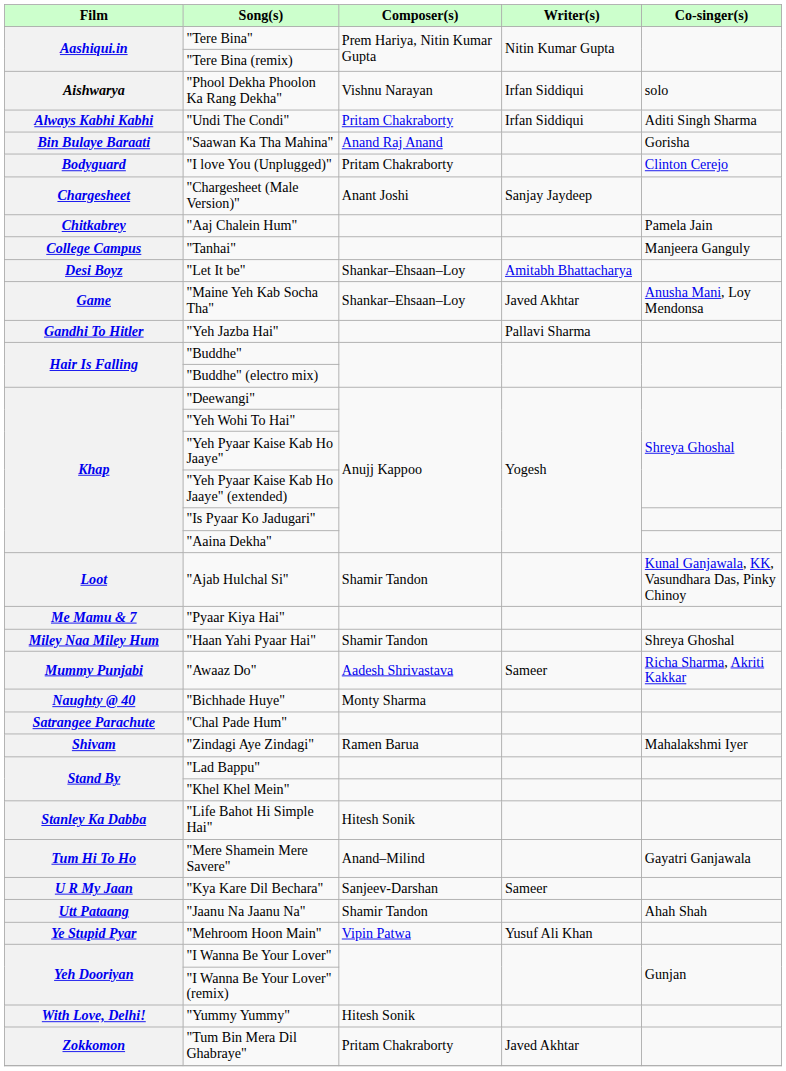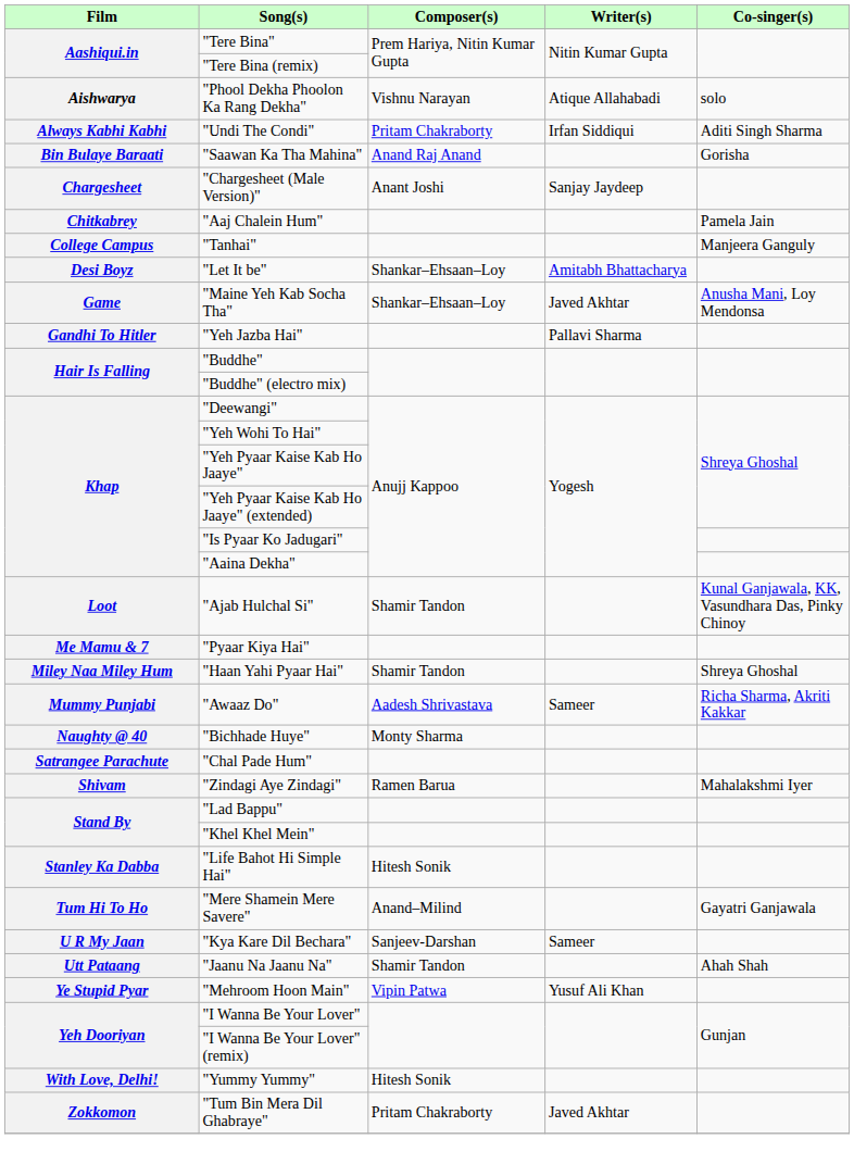 <table class="wikitable plainrowheaders" style="width:100%;" textcolor:#000;">
 <tr style="background:#cfc; text-align:center;">
 <td scope="col" style="width:23%;"><strong>Film</strong></td>
 <td scope="col" style="width:20%;"><strong>Song(s)</strong></td>
 <td scope="col" style="width:21%;"><strong>Composer(s)</strong></td>
 <td scope="col"><strong>Writer(s)</strong></td>
 <td scope="col" style="width:18%;"><strong>Co-singer(s)</strong></td>
 </tr>
 <tr>
 <th scope="row" rowspan="2"><em><a href='#'>Aashiqui.in</a></em></th>
 <td>"Tere Bina"</td>
 <td rowspan="2">Prem Hariya, Nitin Kumar Gupta</td>
 <td rowspan="2">Nitin Kumar Gupta</td>
 <td rowspan="2"></td>
 </tr>
 <tr>
 <td>"Tere Bina (remix)</td>
 </tr>
 <tr>
 <th><em>Aishwarya</em></th>
 <td>"Phool Dekha Phoolon Ka Rang Dekha"</td>
 <td>Vishnu Narayan</td>
-<td>Irfan Siddiqui</td>
+<td>Atique Allahabadi</td>
 <td>solo</td>
 </tr>
 <tr>
 <th scope="row"><em><a href='#'>Always Kabhi Kabhi</a></em></th>
 <td>"Undi The Condi"</td>
 <td><a href='#'>Pritam Chakraborty</a></td>
 <td>Irfan Siddiqui</td>
 <td>Aditi Singh Sharma</td>
 </tr>
 <tr>
 <th scope="row"><em><a href='#'>Bin Bulaye Baraati</a></em></th>
 <td>"Saawan Ka Tha Mahina"</td>
 <td><a href='#'>Anand Raj Anand</a></td>
 <td></td>
 <td>Gorisha</td>
-</tr>
-<tr>
-<th scope="row"><em><a href='#'>Bodyguard</a></em></th>
-<td>"I love You (Unplugged)"</td>
-<td>Pritam Chakraborty</td>
-<td></td>
-<td><a href='#'>Clinton Cerejo</a></td>
 </tr>
 <tr>
 <th><em><a href='#'>Chargesheet</a></em></th>
 <td>"Chargesheet (Male Version)"</td>
 <td>Anant Joshi</td>
 <td>Sanjay Jaydeep</td>
 <td></td>
 </tr>
 <tr>
 <th scope="row"><em><a href='#'>Chitkabrey</a></em></th>
 <td>"Aaj Chalein Hum"</td>
 <td></td>
 <td></td>
 <td>Pamela Jain</td>
 </tr>
 <tr>
 <th scope="row"><em><a href='#'>College Campus</a></em></th>
 <td>"Tanhai"</td>
 <td></td>
 <td></td>
 <td>Manjeera Ganguly</td>
 </tr>
 <tr>
 <th scope="row"><em><a href='#'>Desi Boyz</a></em></th>
 <td>"Let It be"</td>
 <td>Shankar–Ehsaan–Loy</td>
 <td><a href='#'>Amitabh Bhattacharya</a></td>
 <td></td>
 </tr>
 <tr>
 <th scope="row"><em><a href='#'>Game</a></em></th>
 <td>"Maine Yeh Kab Socha Tha"</td>
 <td>Shankar–Ehsaan–Loy</td>
 <td>Javed Akhtar</td>
 <td><a href='#'>Anusha Mani</a>, Loy Mendonsa</td>
 </tr>
 <tr>
 <th scope="row"><em><a href='#'>Gandhi To Hitler</a></em></th>
 <td>"Yeh Jazba Hai"</td>
 <td></td>
 <td>Pallavi Sharma</td>
 <td></td>
 </tr>
 <tr>
 <th scope="row" rowspan=2><em><a href='#'>Hair Is Falling</a></em></th>
 <td>"Buddhe"</td>
 <td rowspan=2></td>
 <td rowspan=2></td>
 <td rowspan=2></td>
 </tr>
 <tr>
 <td>"Buddhe" (electro mix)</td>
 </tr>
 <tr>
 <th rowspan=6><em><a href='#'>Khap</a></em></th>
 <td>"Deewangi"</td>
 <td rowspan=6>Anujj Kappoo</td>
 <td rowspan=6>Yogesh</td>
 <td rowspan=4><a href='#'>Shreya Ghoshal</a></td>
 </tr>
 <tr>
 <td>"Yeh Wohi To Hai"</td>
 </tr>
 <tr>
 <td>"Yeh Pyaar Kaise Kab Ho Jaaye"</td>
 </tr>
 <tr>
 <td>"Yeh Pyaar Kaise Kab Ho Jaaye" (extended)</td>
 </tr>
 <tr>
 <td>"Is Pyaar Ko Jadugari"</td>
 <td></td>
 </tr>
 <tr>
 <td>"Aaina Dekha"</td>
 <td></td>
 </tr>
 <tr>
 <th scope="row"><em><a href='#'>Loot</a></em></th>
 <td>"Ajab Hulchal Si"</td>
 <td>Shamir Tandon</td>
 <td></td>
 <td><a href='#'>Kunal Ganjawala</a>, <a href='#'>KK</a>, Vasundhara Das, Pinky Chinoy</td>
 </tr>
 <tr>
 <th scope="row"><em><a href='#'>Me Mamu & 7</a></em></th>
 <td>"Pyaar Kiya Hai"</td>
 <td></td>
 <td></td>
 <td></td>
 </tr>
 <tr>
 <th scope="row"><em><a href='#'>Miley Naa Miley Hum</a></em></th>
 <td>"Haan Yahi Pyaar Hai"</td>
 <td>Shamir Tandon</td>
 <td></td>
 <td>Shreya Ghoshal</td>
 </tr>
 <tr>
 <th scope="row"><em><a href='#'>Mummy Punjabi</a></em></th>
 <td>"Awaaz Do"</td>
 <td><a href='#'>Aadesh Shrivastava</a></td>
 <td>Sameer</td>
 <td><a href='#'>Richa Sharma</a>, <a href='#'>Akriti Kakkar</a></td>
 </tr>
 <tr>
 <th scope="row"><em><a href='#'>Naughty @ 40</a></em></th>
 <td>"Bichhade Huye"</td>
 <td>Monty Sharma</td>
 <td></td>
 <td></td>
 </tr>
 <tr>
 <th scope="row"><em><a href='#'>Satrangee Parachute</a></em></th>
 <td>"Chal Pade Hum"</td>
 <td></td>
 <td></td>
 <td></td>
 </tr>
 <tr>
 <th scope="row"><em><a href='#'>Shivam</a></em></th>
 <td>"Zindagi Aye Zindagi"</td>
 <td>Ramen Barua</td>
 <td></td>
 <td>Mahalakshmi Iyer</td>
 </tr>
 <tr>
 <th scope="row" rowspan=2><em><a href='#'>Stand By</a></em></th>
 <td>"Lad Bappu"</td>
 <td></td>
 <td></td>
 <td></td>
 </tr>
 <tr>
 <td>"Khel Khel Mein"</td>
 <td></td>
 <td></td>
 <td></td>
 </tr>
 <tr>
 <th scope="row"><em><a href='#'>Stanley Ka Dabba</a></em></th>
 <td>"Life Bahot Hi Simple Hai"</td>
 <td>Hitesh Sonik</td>
 <td></td>
 <td></td>
 </tr>
 <tr>
 <th scope="row"><em><a href='#'>Tum Hi To Ho</a></em></th>
 <td>"Mere Shamein Mere Savere"</td>
 <td>Anand–Milind</td>
 <td></td>
 <td>Gayatri Ganjawala</td>
 </tr>
 <tr>
 <th scope="row"><em><a href='#'>U R My Jaan</a></em></th>
 <td>"Kya Kare Dil Bechara"</td>
 <td>Sanjeev-Darshan</td>
 <td>Sameer</td>
 <td></td>
 </tr>
 <tr>
 <th scope="row"><em><a href='#'>Utt Pataang</a></em></th>
 <td>"Jaanu Na Jaanu Na"</td>
 <td>Shamir Tandon</td>
 <td></td>
 <td>Ahah Shah</td>
 </tr>
 <tr>
 <th scope="row"><em><a href='#'>Ye Stupid Pyar</a></em></th>
 <td>"Mehroom Hoon Main"</td>
 <td><a href='#'>Vipin Patwa</a></td>
 <td>Yusuf Ali Khan</td>
 <td></td>
 </tr>
 <tr>
 <th scope="row" rowspan=2><em><a href='#'>Yeh Dooriyan</a></em></th>
 <td>"I Wanna Be Your Lover"</td>
 <td rowspan=2></td>
 <td rowspan=2></td>
 <td rowspan=2>Gunjan</td>
 </tr>
 <tr>
 <td>"I Wanna Be Your Lover" (remix)</td>
 </tr>
 <tr>
 <th scope="row"><em><a href='#'>With Love, Delhi!</a></em></th>
 <td>"Yummy Yummy"</td>
 <td>Hitesh Sonik</td>
 <td></td>
 <td></td>
 </tr>
 <tr>
 <th scope="row" rowspan=1><em><a href='#'>Zokkomon</a></em></th>
 <td>"Tum Bin Mera Dil Ghabraye"</td>
 <td>Pritam Chakraborty</td>
 <td>Javed Akhtar</td>
 <td></td>
 </tr>
 <tr>
 </tr>
 </table>
